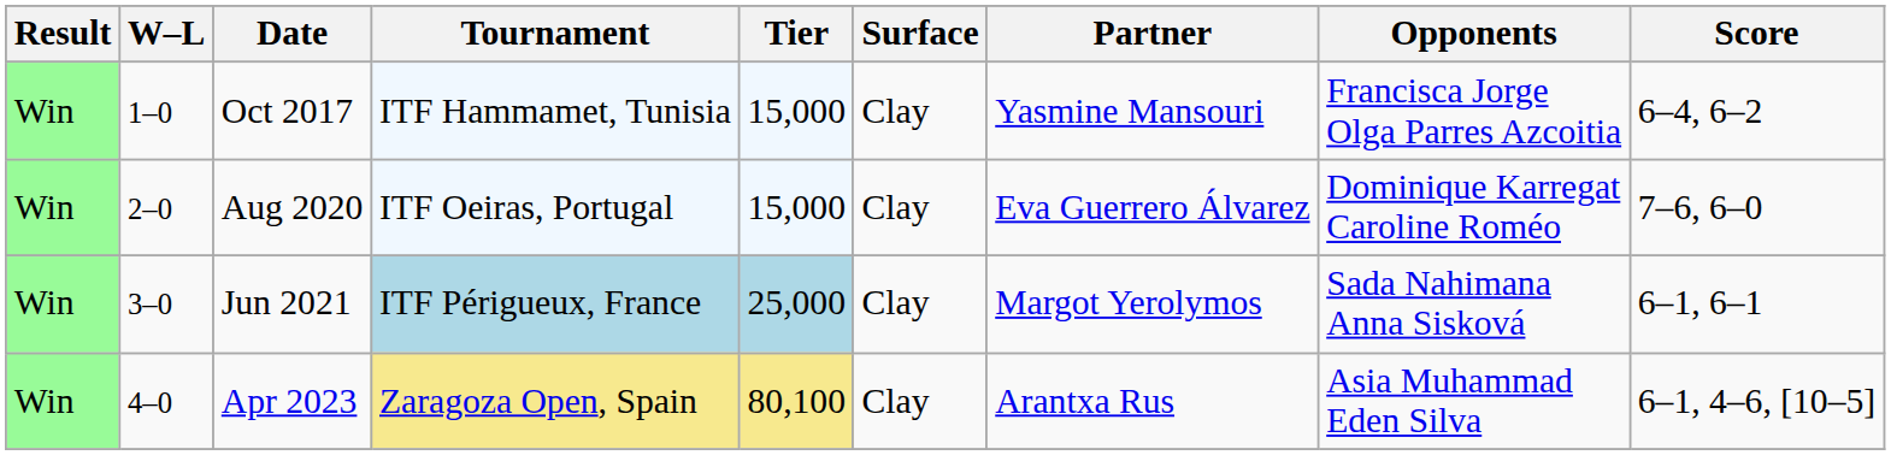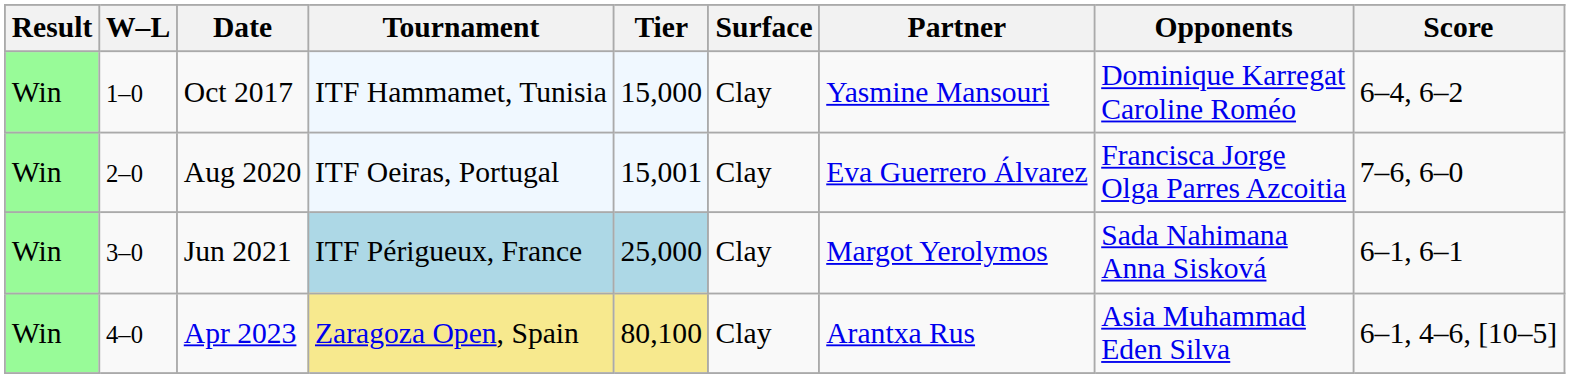 <table class="sortable wikitable">
 <tr>
 <th>Result</th>
 <th class="unsortable">W–L</th>
 <th>Date</th>
 <th>Tournament</th>
 <th>Tier</th>
 <th>Surface</th>
 <th>Partner</th>
 <th>Opponents</th>
 <th class="unsortable">Score</th>
 </tr>
 <tr>
 <td bgcolor="98FB98">Win</td>
 <td><small>1–0</small></td>
 <td>Oct 2017</td>
 <td bgcolor="f0f8ff">ITF Hammamet, Tunisia</td>
 <td bgcolor="f0f8ff">15,000</td>
 <td>Clay</td>
 <td> <a href='#'>Yasmine Mansouri</a></td>
-<td> <a href='#'>Francisca Jorge</a> <br>  <a href='#'>Olga Parres Azcoitia</a></td>
+<td> <a href='#'>Dominique Karregat</a> <br>  <a href='#'>Caroline Roméo</a></td>
 <td>6–4, 6–2</td>
 </tr>
 <tr>
 <td bgcolor="98FB98">Win</td>
 <td><small>2–0</small></td>
 <td>Aug 2020</td>
 <td bgcolor="f0f8ff">ITF Oeiras, Portugal</td>
-<td bgcolor="f0f8ff">15,000</td>
+<td bgcolor="f0f8ff">15,001</td>
 <td>Clay</td>
 <td> <a href='#'>Eva Guerrero Álvarez</a></td>
-<td> <a href='#'>Dominique Karregat</a> <br>  <a href='#'>Caroline Roméo</a></td>
+<td> <a href='#'>Francisca Jorge</a> <br>  <a href='#'>Olga Parres Azcoitia</a></td>
 <td>7–6, 6–0</td>
 </tr>
 <tr>
 <td bgcolor=98FB98>Win</td>
 <td><small>3–0</small></td>
 <td>Jun 2021</td>
 <td style="background:lightblue;">ITF Périgueux, France</td>
 <td style="background:lightblue;">25,000</td>
 <td>Clay</td>
 <td> <a href='#'>Margot Yerolymos</a></td>
 <td> <a href='#'>Sada Nahimana</a> <br>  <a href='#'>Anna Sisková</a></td>
 <td>6–1, 6–1</td>
 </tr>
 <tr>
 <td bgcolor=98FB98>Win</td>
 <td><small>4–0</small></td>
 <td><a href='#'>Apr 2023</a></td>
 <td style="background:#f7e98e;"><a href='#'>Zaragoza Open</a>, Spain</td>
 <td style="background:#f7e98e;">80,100</td>
 <td>Clay</td>
 <td> <a href='#'>Arantxa Rus</a></td>
 <td> <a href='#'>Asia Muhammad</a> <br>  <a href='#'>Eden Silva</a></td>
 <td>6–1, 4–6, [10–5]</td>
 </tr>
 </table>
